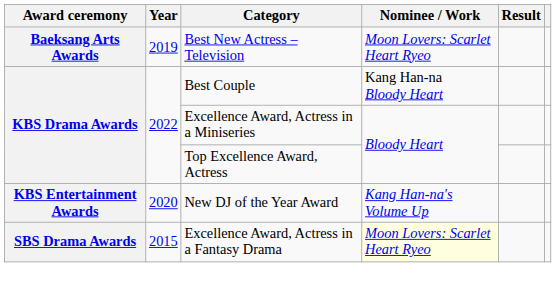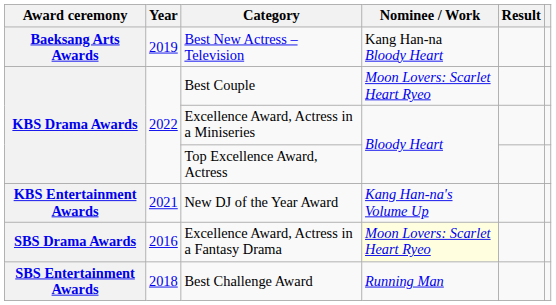 <table class="wikitable plainrowheaders sortable">
 <tr>
 <th scope="col">Award ceremony</th>
 <th scope="col">Year</th>
 <th scope="col">Category </th>
 <th scope="col">Nominee / Work</th>
 <th scope="col">Result</th>
 <th scope="col" class="unsortable"></th>
 </tr>
 <tr>
 <th scope="row"><a href='#'>Baeksang Arts Awards</a></th>
 <td style="text-align:center"><a href='#'>2019</a></td>
 <td><a href='#'>Best New Actress – Television</a></td>
-<td><em><a href='#'>Moon Lovers: Scarlet Heart Ryeo</a></em></td>
+<td>Kang Han-na <br><em><a href='#'>Bloody Heart</a></em></td>
 <td></td>
 <td style="text-align:center"></td>
 </tr>
 <tr>
 <th scope="row" rowspan="3"><a href='#'>KBS Drama Awards</a></th>
 <td rowspan="3" style="text-align:center"><a href='#'>2022</a></td>
 <td>Best Couple</td>
-<td>Kang Han-na <br><em><a href='#'>Bloody Heart</a></em></td>
+<td><em><a href='#'>Moon Lovers: Scarlet Heart Ryeo</a></em></td>
 <td></td>
 <td style="text-align:center"></td>
 </tr>
 <tr>
 <td>Excellence Award, Actress in a Miniseries</td>
 <td rowspan="2"><em><a href='#'>Bloody Heart</a></em></td>
 <td></td>
 <td style="text-align:center"></td>
 </tr>
 <tr>
 <td>Top Excellence Award, Actress</td>
 <td></td>
 <td style="text-align:center"></td>
 </tr>
 <tr>
 <th scope="row"><a href='#'>KBS Entertainment Awards</a></th>
-<td style="text-align:center"><a href='#'>2020</a></td>
+<td style="text-align:center"><a href='#'>2021</a></td>
 <td>New DJ of the Year Award</td>
 <td><em><a href='#'>Kang Han-na's Volume Up</a></em></td>
 <td></td>
 <td style="text-align:center"></td>
 </tr>
 <tr>
 <th scope="row"><a href='#'>SBS Drama Awards</a></th>
-<td style="text-align:center"><a href='#'>2015</a></td>
+<td style="text-align:center"><a href='#'>2016</a></td>
 <td>Excellence Award, Actress in a Fantasy Drama</td>
 <td style="background: lightyellow;"><em><a href='#'>Moon Lovers: Scarlet Heart Ryeo</a></em></td>
 <td></td>
 <td style="text-align:center"></td>
 </tr>
+<tr>
+<th scope="row"><a href='#'>SBS Entertainment Awards</a></th>
+<td style="text-align:center"><a href='#'>2018</a></td>
+<td>Best Challenge Award</td>
+<td><em><a href='#'>Running Man</a></em></td>
+<td></td>
+<td style="text-align:center"></td>
+</tr>
 </table>
